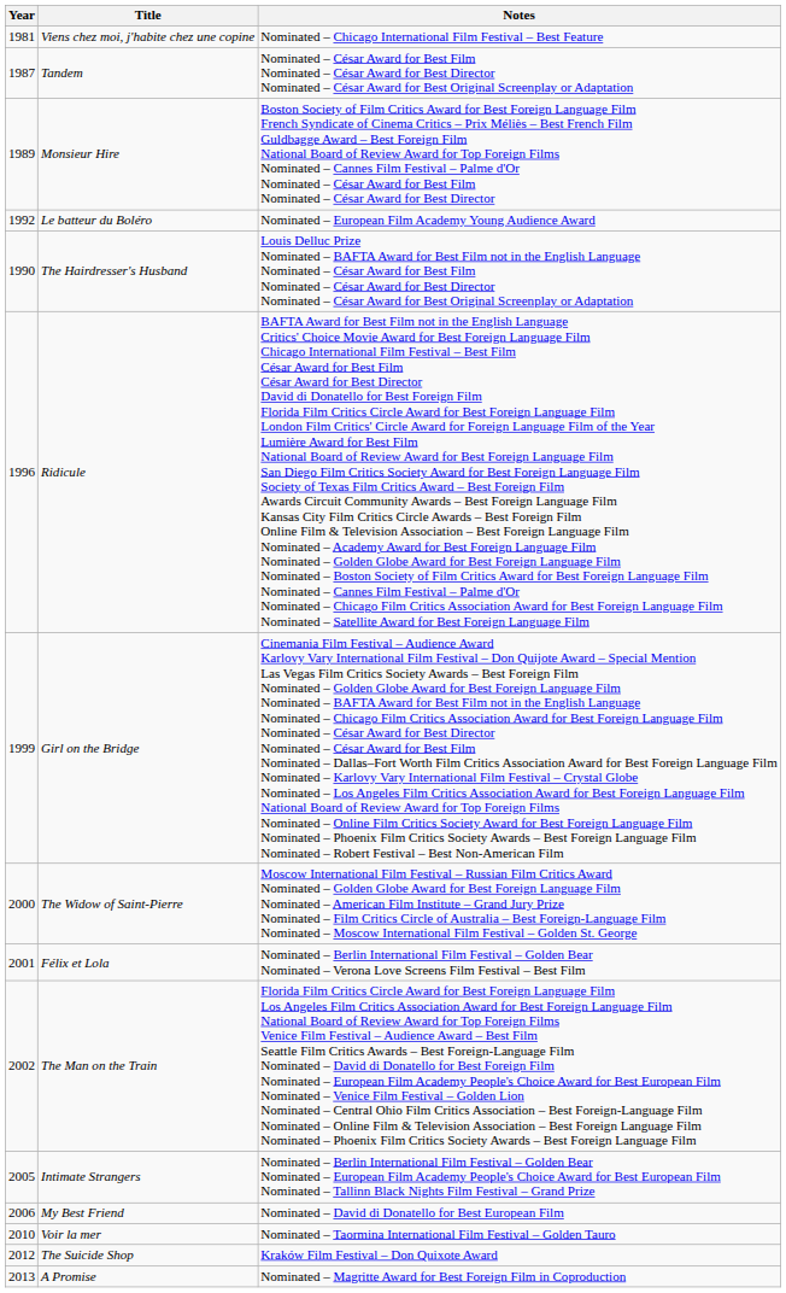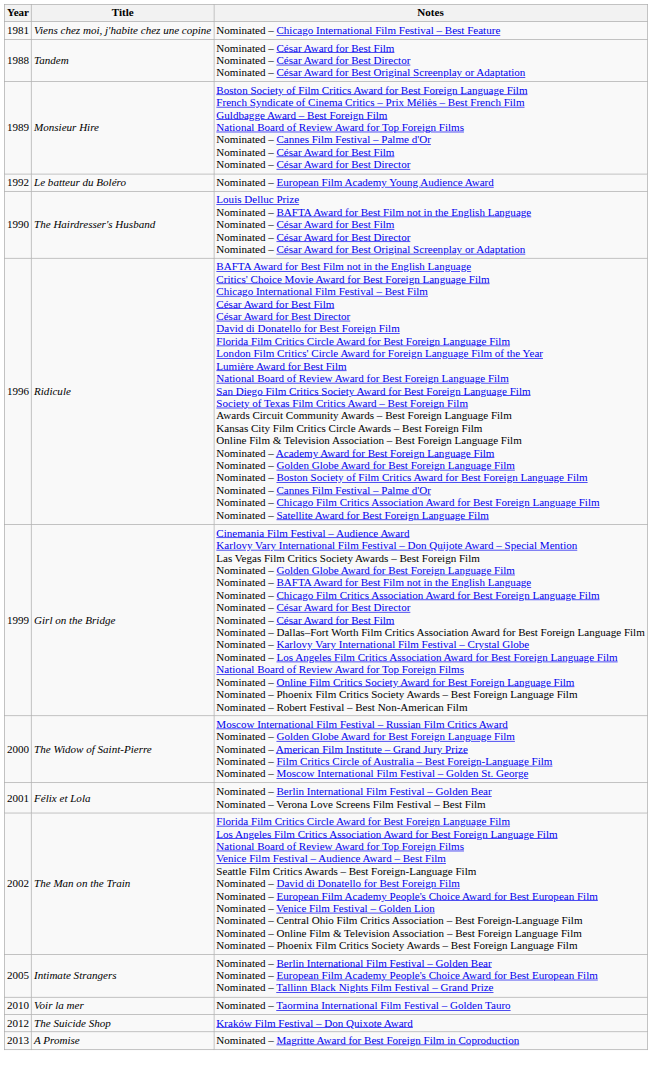 <table class="wikitable">
 <tr>
 <th>Year</th>
 <th>Title</th>
 <th>Notes</th>
 </tr>
 <tr>
 <td>1981</td>
 <td><em>Viens chez moi, j'habite chez une copine</em></td>
 <td>Nominated – <a href='#'>Chicago International Film Festival – Best Feature</a></td>
 </tr>
 <tr>
-<td>1987</td>
+<td>1988</td>
 <td><em>Tandem</em></td>
 <td>Nominated – <a href='#'>César Award for Best Film</a><br>Nominated – <a href='#'>César Award for Best Director</a><br>Nominated – <a href='#'>César Award for Best Original Screenplay or Adaptation</a></td>
 </tr>
 <tr>
 <td>1989</td>
 <td><em>Monsieur Hire</em></td>
 <td><a href='#'>Boston Society of Film Critics Award for Best Foreign Language Film</a><br><a href='#'>French Syndicate of Cinema Critics – Prix Méliès – Best French Film</a><br><a href='#'>Guldbagge Award – Best Foreign Film</a><br><a href='#'>National Board of Review Award for Top Foreign Films</a><br>Nominated – <a href='#'>Cannes Film Festival – Palme d'Or</a><br>Nominated – <a href='#'>César Award for Best Film</a><br>Nominated – <a href='#'>César Award for Best Director</a></td>
 </tr>
 <tr>
 <td>1992</td>
 <td><em>Le batteur du Boléro</em></td>
 <td>Nominated – <a href='#'>European Film Academy Young Audience Award</a></td>
 </tr>
 <tr>
 <td>1990</td>
 <td><em>The Hairdresser's Husband</em></td>
 <td><a href='#'>Louis Delluc Prize</a><br>Nominated – <a href='#'>BAFTA Award for Best Film not in the English Language</a><br>Nominated – <a href='#'>César Award for Best Film</a><br>Nominated – <a href='#'>César Award for Best Director</a><br>Nominated – <a href='#'>César Award for Best Original Screenplay or Adaptation</a></td>
 </tr>
 <tr>
 <td>1996</td>
 <td><em>Ridicule</em></td>
 <td><a href='#'>BAFTA Award for Best Film not in the English Language</a><br><a href='#'>Critics' Choice Movie Award for Best Foreign Language Film</a><br><a href='#'>Chicago International Film Festival – Best Film</a><br><a href='#'>César Award for Best Film</a><br><a href='#'>César Award for Best Director</a><br><a href='#'>David di Donatello for Best Foreign Film</a><br><a href='#'>Florida Film Critics Circle Award for Best Foreign Language Film</a><br><a href='#'>London Film Critics' Circle Award for Foreign Language Film of the Year</a><br><a href='#'>Lumière Award for Best Film</a><br><a href='#'>National Board of Review Award for Best Foreign Language Film</a><br><a href='#'>San Diego Film Critics Society Award for Best Foreign Language Film</a><br><a href='#'>Society of Texas Film Critics Award – Best Foreign Film</a><br>Awards Circuit Community Awards – Best Foreign Language Film<br>Kansas City Film Critics Circle Awards – Best Foreign Film<br>Online Film & Television Association – Best Foreign Language Film<br>Nominated – <a href='#'>Academy Award for Best Foreign Language Film</a><br>Nominated – <a href='#'>Golden Globe Award for Best Foreign Language Film</a><br>Nominated – <a href='#'>Boston Society of Film Critics Award for Best Foreign Language Film</a><br>Nominated – <a href='#'>Cannes Film Festival – Palme d'Or</a><br>Nominated – <a href='#'>Chicago Film Critics Association Award for Best Foreign Language Film</a><br>Nominated – <a href='#'>Satellite Award for Best Foreign Language Film</a></td>
 </tr>
 <tr>
 <td>1999</td>
 <td><em>Girl on the Bridge</em></td>
 <td><a href='#'>Cinemania Film Festival – Audience Award</a><br><a href='#'>Karlovy Vary International Film Festival – Don Quijote Award – Special Mention</a><br>Las Vegas Film Critics Society Awards – Best Foreign Film<br>Nominated – <a href='#'>Golden Globe Award for Best Foreign Language Film</a><br>Nominated – <a href='#'>BAFTA Award for Best Film not in the English Language</a><br>Nominated – <a href='#'>Chicago Film Critics Association Award for Best Foreign Language Film</a><br>Nominated – <a href='#'>César Award for Best Director</a><br>Nominated – <a href='#'>César Award for Best Film</a><br>Nominated – Dallas–Fort Worth Film Critics Association Award for Best Foreign Language Film<br>Nominated – <a href='#'>Karlovy Vary International Film Festival – Crystal Globe</a><br>Nominated – <a href='#'>Los Angeles Film Critics Association Award for Best Foreign Language Film</a><br><a href='#'>National Board of Review Award for Top Foreign Films</a><br>Nominated – <a href='#'>Online Film Critics Society Award for Best Foreign Language Film</a><br>Nominated – Phoenix Film Critics Society Awards – Best Foreign Language Film<br>Nominated – Robert Festival – Best Non-American Film</td>
 </tr>
 <tr>
 <td>2000</td>
 <td><em>The Widow of Saint-Pierre</em></td>
 <td><a href='#'>Moscow International Film Festival – Russian Film Critics Award</a><br>Nominated – <a href='#'>Golden Globe Award for Best Foreign Language Film</a><br>Nominated – <a href='#'>American Film Institute – Grand Jury Prize</a><br>Nominated – <a href='#'>Film Critics Circle of Australia – Best Foreign-Language Film</a><br>Nominated – <a href='#'>Moscow International Film Festival – Golden St. George</a></td>
 </tr>
 <tr>
 <td>2001</td>
 <td><em>Félix et Lola</em></td>
 <td>Nominated – <a href='#'>Berlin International Film Festival – Golden Bear</a><br>Nominated – Verona Love Screens Film Festival – Best Film</td>
 </tr>
 <tr>
 <td>2002</td>
 <td><em>The Man on the Train</em></td>
 <td><a href='#'>Florida Film Critics Circle Award for Best Foreign Language Film</a><br><a href='#'>Los Angeles Film Critics Association Award for Best Foreign Language Film</a><br><a href='#'>National Board of Review Award for Top Foreign Films</a><br><a href='#'>Venice Film Festival – Audience Award – Best Film</a><br>Seattle Film Critics Awards – Best Foreign-Language Film<br>Nominated – <a href='#'>David di Donatello for Best Foreign Film</a><br>Nominated – <a href='#'>European Film Academy People's Choice Award for Best European Film</a><br>Nominated – <a href='#'>Venice Film Festival – Golden Lion</a><br>Nominated – Central Ohio Film Critics Association – Best Foreign-Language Film<br>Nominated – Online Film & Television Association – Best Foreign Language Film<br>Nominated – Phoenix Film Critics Society Awards – Best Foreign Language Film</td>
 </tr>
 <tr>
 <td>2005</td>
 <td><em>Intimate Strangers</em></td>
 <td>Nominated – <a href='#'>Berlin International Film Festival – Golden Bear</a><br>Nominated – <a href='#'>European Film Academy People's Choice Award for Best European Film</a><br>Nominated – <a href='#'>Tallinn Black Nights Film Festival – Grand Prize</a></td>
 </tr>
 <tr>
-<td>2006</td>
-<td><em>My Best Friend</em></td>
-<td>Nominated – <a href='#'>David di Donatello for Best European Film</a></td>
-</tr>
-<tr>
 <td>2010</td>
 <td><em>Voir la mer</em></td>
 <td>Nominated – <a href='#'>Taormina International Film Festival – Golden Tauro</a></td>
 </tr>
 <tr>
 <td>2012</td>
 <td><em>The Suicide Shop</em></td>
 <td><a href='#'>Kraków Film Festival – Don Quixote Award</a></td>
 </tr>
 <tr>
 <td>2013</td>
 <td><em>A Promise</em></td>
 <td>Nominated – <a href='#'>Magritte Award for Best Foreign Film in Coproduction</a></td>
 </tr>
 </table>
